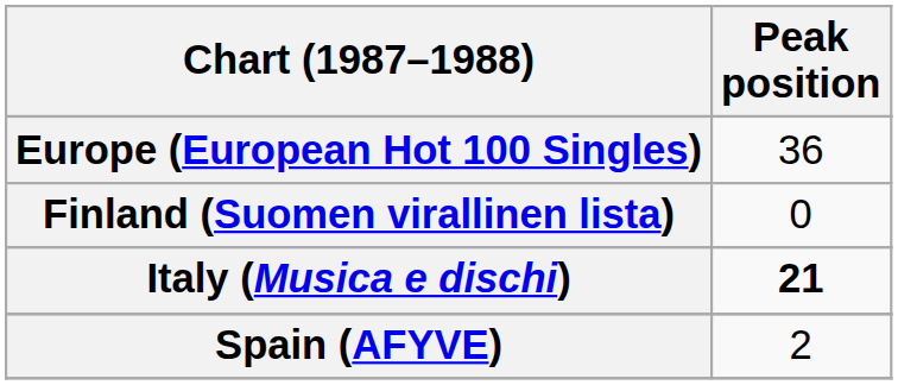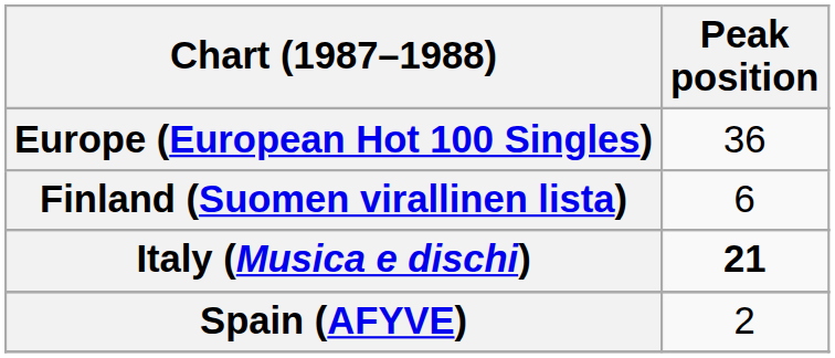 <table class="wikitable sortable plainrowheaders" style="text-align:center">
 <tr>
 <th scope="col">Chart (1987–1988)</th>
 <th scope="col">Peak<br>position</th>
 </tr>
 <tr>
 </tr>
 <tr>
 <th scope="row">Europe (<a href='#'>European Hot 100 Singles</a>)</th>
 <td>36</td>
 </tr>
 <tr>
 <th scope="row">Finland (<a href='#'>Suomen virallinen lista</a>)</th>
-<td>0</td>
+<td>6</td>
 </tr>
 <tr>
 </tr>
 <tr>
 <th scope="row">Italy (<em><a href='#'>Musica e dischi</a></em>)</th>
 <td><strong>21</strong></td>
 </tr>
 <tr>
 </tr>
 <tr>
 </tr>
 <tr>
 <th scope="row">Spain (<a href='#'>AFYVE</a>)</th>
 <td>2</td>
 </tr>
 <tr>
 </tr>
 <tr>
 </tr>
 </table>
